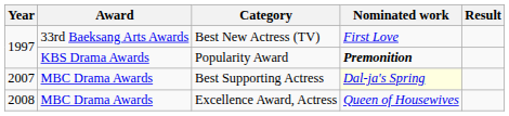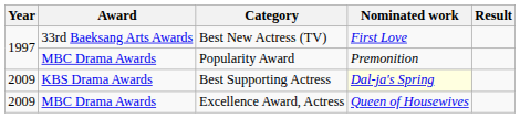 <table class="wikitable">
 <tr>
 <th>Year</th>
 <th>Award</th>
 <th>Category</th>
 <th>Nominated work</th>
 <th>Result</th>
 </tr>
 <tr>
 <td rowspan=2>1997</td>
 <td>33rd <a href='#'>Baeksang Arts Awards</a></td>
 <td>Best New Actress (TV)</td>
 <td><em><a href='#'>First Love</a></em></td>
 <td></td>
 </tr>
 <tr>
-<td><a href='#'>KBS Drama Awards</a></td>
+<td><a href='#'>MBC Drama Awards</a></td>
 <td>Popularity Award</td>
-<td><strong><em>Premonition</em></strong></td>
+<td><em>Premonition</em></td>
 <td></td>
 </tr>
 <tr>
-<td>2007</td>
-<td><a href='#'>MBC Drama Awards</a></td>
+<td>2009</td>
+<td><a href='#'>KBS Drama Awards</a></td>
 <td>Best Supporting Actress</td>
 <td style="background: lightyellow;"><em><a href='#'>Dal-ja's Spring</a></em></td>
 <td></td>
 </tr>
 <tr>
-<td>2008</td>
+<td>2009</td>
 <td><a href='#'>MBC Drama Awards</a></td>
 <td>Excellence Award, Actress</td>
 <td><em><a href='#'>Queen of Housewives</a></em></td>
 <td></td>
 </tr>
 </table>
